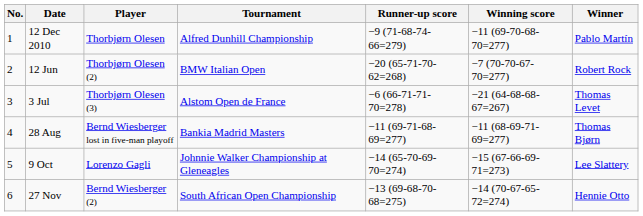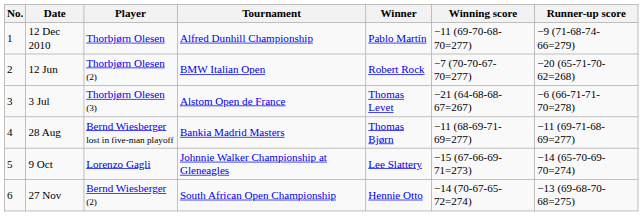 <table class="wikitable" style="font-size:95%;">
 <tr>
 <th>No.</th>
 <th>Date</th>
 <th>Player</th>
 <th>Tournament</th>
+<th>Winner</th>
+<th>Winning score</th>
 <th>Runner-up score</th>
-<th>Winning score</th>
-<th>Winner</th>
 </tr>
 <tr>
 <td>1</td>
 <td>12 Dec 2010</td>
 <td> <a href='#'>Thorbjørn Olesen</a></td>
 <td><a href='#'>Alfred Dunhill Championship</a></td>
+<td> <a href='#'>Pablo Martín</a></td>
+<td>−11 (69-70-68-70=277)</td>
 <td>−9 (71-68-74-66=279)</td>
-<td>−11 (69-70-68-70=277)</td>
-<td> <a href='#'>Pablo Martín</a></td>
 </tr>
 <tr>
 <td>2</td>
 <td>12 Jun</td>
 <td> <a href='#'>Thorbjørn Olesen</a> <small>(2)</small></td>
 <td><a href='#'>BMW Italian Open</a></td>
+<td> <a href='#'>Robert Rock</a></td>
+<td>−7 (70-70-67-70=277)</td>
 <td>−20 (65-71-70-62=268)</td>
-<td>−7 (70-70-67-70=277)</td>
-<td> <a href='#'>Robert Rock</a></td>
 </tr>
 <tr>
 <td>3</td>
 <td>3 Jul</td>
 <td> <a href='#'>Thorbjørn Olesen</a> <small>(3)</small></td>
 <td><a href='#'>Alstom Open de France</a></td>
+<td> <a href='#'>Thomas Levet</a></td>
+<td>−21 (64-68-68-67=267)</td>
 <td>−6 (66-71-71-70=278)</td>
-<td>−21 (64-68-68-67=267)</td>
-<td> <a href='#'>Thomas Levet</a></td>
 </tr>
 <tr>
 <td>4</td>
 <td>28 Aug</td>
 <td> <a href='#'>Bernd Wiesberger</a><br><small>lost in five-man playoff</small></td>
 <td><a href='#'>Bankia Madrid Masters</a></td>
+<td> <a href='#'>Thomas Bjørn</a></td>
+<td>−11 (68-69-71-69=277)</td>
 <td>−11 (69-71-68-69=277)</td>
-<td>−11 (68-69-71-69=277)</td>
-<td> <a href='#'>Thomas Bjørn</a></td>
 </tr>
 <tr>
 <td>5</td>
 <td>9 Oct</td>
 <td> <a href='#'>Lorenzo Gagli</a></td>
 <td><a href='#'>Johnnie Walker Championship at Gleneagles</a></td>
+<td> <a href='#'>Lee Slattery</a></td>
+<td>−15 (67-66-69-71=273)</td>
 <td>−14 (65-70-69-70=274)</td>
-<td>−15 (67-66-69-71=273)</td>
-<td> <a href='#'>Lee Slattery</a></td>
 </tr>
 <tr>
 <td>6</td>
 <td>27 Nov</td>
 <td> <a href='#'>Bernd Wiesberger</a> <small>(2)</small></td>
 <td><a href='#'>South African Open Championship</a></td>
+<td> <a href='#'>Hennie Otto</a></td>
+<td>−14 (70-67-65-72=274)</td>
 <td>−13 (69-68-70-68=275)</td>
-<td>−14 (70-67-65-72=274)</td>
-<td> <a href='#'>Hennie Otto</a></td>
 </tr>
 </table>
